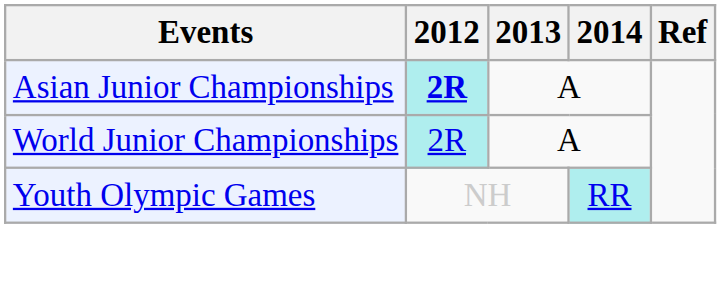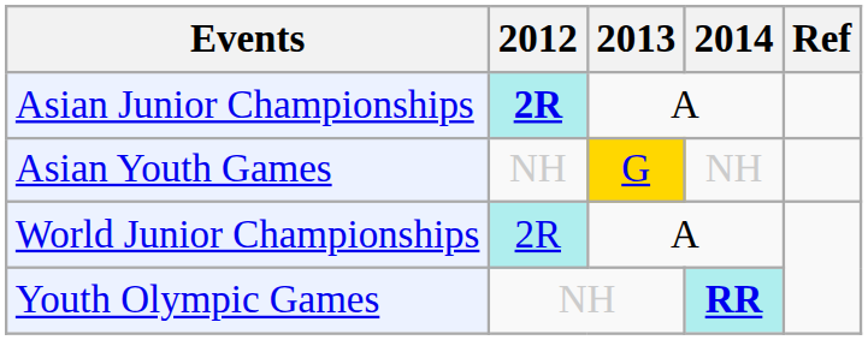 <table class="wikitable" style="font-size: 90%; text-align:center">
 <tr>
 <th>Events</th>
 <th>2012</th>
 <th>2013</th>
 <th>2014</th>
 <th>Ref</th>
 </tr>
 <tr>
 <td bgcolor="#ECF2FF"; align="left"><a href='#'>Asian Junior Championships</a></td>
 <td bgcolor=AFEEEE><strong><a href='#'>2R</a></strong></td>
 <td colspan="2">A</td>
 </tr>
 <tr>
+<td bgcolor="#ECF2FF"; align="left"><a href='#'>Asian Youth Games</a></td>
+<td style=color:#ccc>NH</td>
+<td bgcolor=gold><a href='#'>G</a></td>
+<td style=color:#ccc>NH</td>
+<td></td>
+</tr>
+<tr>
 <td bgcolor="#ECF2FF"; align="left"><a href='#'>World Junior Championships</a></td>
 <td bgcolor=AFEEEE><a href='#'>2R</a></td>
 <td colspan="2">A</td>
 </tr>
 <tr>
 <td bgcolor="#ECF2FF"; align="left"><a href='#'>Youth Olympic Games</a></td>
 <td colspan="2" style=color:#ccc>NH</td>
-<td bgcolor=AFEEEE><a href='#'>RR</a></td>
+<td bgcolor=AFEEEE><strong><a href='#'>RR</a></strong></td>
 </tr>
 </table>
